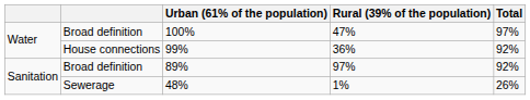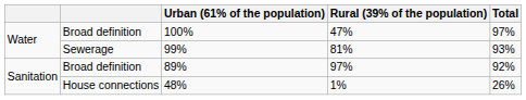 <table class="wikitable">
 <tr>
 <th></th>
 <th></th>
 <th>Urban (61% of the population)</th>
 <th>Rural (39% of the population)</th>
 <th>Total</th>
 </tr>
 <tr>
 <td rowspan="2">Water</td>
 <td>Broad definition</td>
 <td>100%</td>
 <td>47%</td>
 <td>97%</td>
 </tr>
 <tr>
-<td>House connections</td>
+<td>Sewerage</td>
 <td>99%</td>
-<td>36%</td>
-<td>92%</td>
+<td>81%</td>
+<td>93%</td>
 </tr>
 <tr>
 <td rowspan="2">Sanitation</td>
 <td>Broad definition</td>
 <td>89%</td>
 <td>97%</td>
 <td>92%</td>
 </tr>
 <tr>
-<td>Sewerage</td>
+<td>House connections</td>
 <td>48%</td>
 <td>1%</td>
 <td>26%</td>
 </tr>
 </table>
